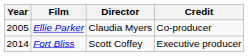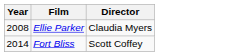 <table class="wikitable">
 <tr>
 <th>Year</th>
 <th>Film</th>
 <th>Director</th>
-<th>Credit</th>
 </tr>
 <tr>
-<td>2005</td>
+<td>2008</td>
 <td><em><a href='#'>Ellie Parker</a></em></td>
 <td>Claudia Myers</td>
-<td>Co-producer</td>
 </tr>
 <tr>
 <td>2014</td>
 <td><em><a href='#'>Fort Bliss</a></em></td>
 <td>Scott Coffey</td>
-<td>Executive producer</td>
 </tr>
 </table>
